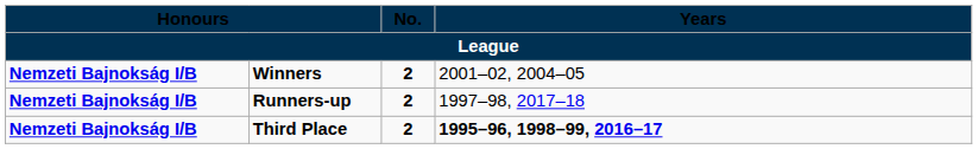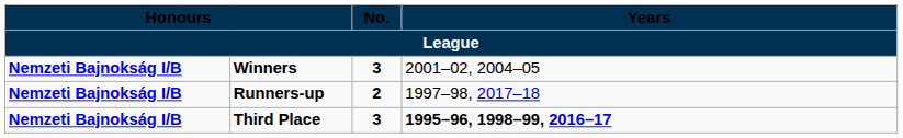 <table class="wikitable" width=70%>
 <tr>
 <th width=35% colspan=2 style="background:#003153;"><span>Honours</span></th>
 <th width=5% style="background:#003153;"><span>No.</span></th>
 <th width=50% style="background:#003153;"><span>Years</span></th>
 </tr>
 <tr>
 <th colspan="6" style="color:white; background:#003153"><strong>League</strong></th>
 </tr>
 <tr>
 <td><strong><a href='#'>Nemzeti Bajnokság I/B</a></strong></td>
 <td><strong>Winners</strong></td>
-<td align=center><strong>2</strong></td>
+<td align=center><strong>3</strong></td>
 <td>2001–02, 2004–05</td>
 </tr>
 <tr>
 <td><strong><a href='#'>Nemzeti Bajnokság I/B</a></strong></td>
 <td><strong>Runners-up</strong></td>
 <td align=center><strong>2</strong></td>
 <td>1997–98, <a href='#'>2017–18</a></td>
 </tr>
 <tr>
 <td><strong><a href='#'>Nemzeti Bajnokság I/B</a></strong></td>
 <td><strong>Third Place</strong></td>
-<td align=center><strong>2</strong></td>
+<td align=center><strong>3</strong></td>
 <td><strong>1995–96, 1998–99, <a href='#'>2016–17</a></strong></td>
 </tr>
 </table>
